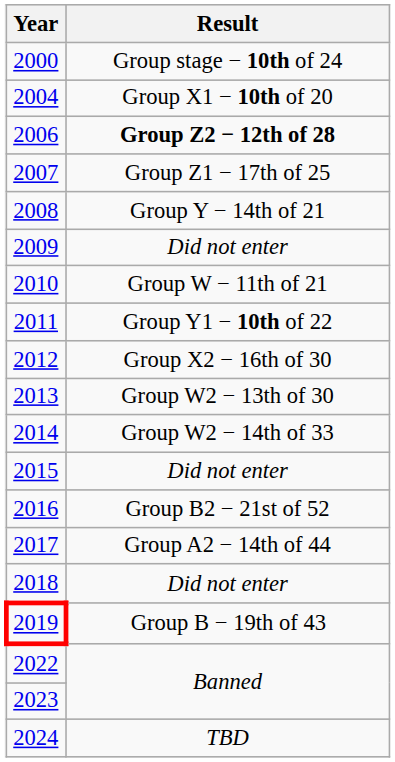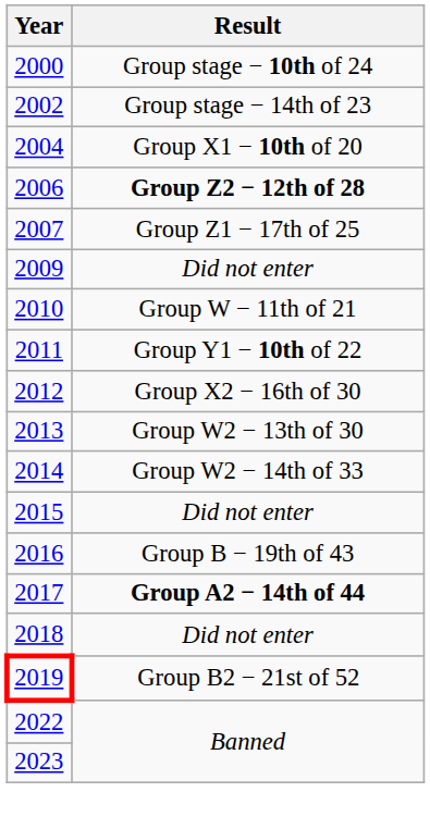 <table class="wikitable" style="text-align: center; font-size:90%">
 <tr>
 <th>Year</th>
 <th style="width:200px">Result</th>
 </tr>
 <tr>
 <td> <a href='#'>2000</a></td>
 <td>Group stage − <strong>10th</strong> of 24</td>
+</tr>
+<tr>
+<td> <a href='#'>2002</a></td>
+<td>Group stage − 14th of 23</td>
 </tr>
 <tr>
 <td> <a href='#'>2004</a></td>
 <td>Group X1 − <strong>10th</strong> of 20</td>
 </tr>
 <tr>
 <td> <a href='#'>2006</a></td>
 <td><strong>Group Z2 − 12th of 28</strong></td>
 </tr>
 <tr>
 <td> <a href='#'>2007</a></td>
 <td>Group Z1 − 17th of 25</td>
-</tr>
-<tr>
-<td> <a href='#'>2008</a></td>
-<td>Group Y − 14th of 21</td>
 </tr>
 <tr>
 <td> <a href='#'>2009</a></td>
 <td><em>Did not enter</em></td>
 </tr>
 <tr>
 <td> <a href='#'>2010</a></td>
 <td>Group W − 11th of 21</td>
 </tr>
 <tr>
 <td> <a href='#'>2011</a></td>
 <td>Group Y1 − <strong>10th</strong> of 22</td>
 </tr>
 <tr>
 <td> <a href='#'>2012</a></td>
 <td>Group X2 − 16th of 30</td>
 </tr>
 <tr>
 <td> <a href='#'>2013</a></td>
 <td>Group W2 − 13th of 30</td>
 </tr>
 <tr>
 <td> <a href='#'>2014</a></td>
 <td>Group W2 − 14th of 33</td>
 </tr>
 <tr>
 <td> <a href='#'>2015</a></td>
 <td><em>Did not enter</em></td>
 </tr>
 <tr>
 <td> <a href='#'>2016</a></td>
-<td>Group B2 − 21st of 52</td>
+<td>Group B − 19th of 43</td>
 </tr>
 <tr>
 <td> <a href='#'>2017</a></td>
-<td>Group A2 − 14th of 44</td>
+<td><strong>Group A2 − 14th of 44</strong></td>
 </tr>
 <tr>
 <td> <a href='#'>2018</a></td>
 <td><em>Did not enter</em></td>
 </tr>
 <tr>
 <td style="border: 3px solid red"> <a href='#'>2019</a></td>
-<td>Group B − 19th of 43</td>
+<td>Group B2 − 21st of 52</td>
 </tr>
 <tr>
 <td> <a href='#'>2022</a></td>
 <td rowspan="2"><em>Banned</em></td>
 </tr>
 <tr>
 <td> <a href='#'>2023</a></td>
 </tr>
-<tr>
-<td> <a href='#'>2024</a></td>
-<td><em>TBD</em></td>
-</tr>
 </table>
